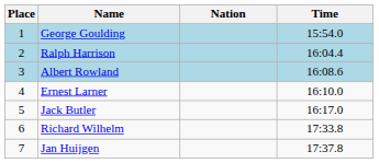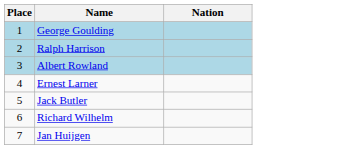 <table class=wikitable>
 <tr>
 <th width=20>Place</th>
 <th width=180>Name</th>
 <th width=120>Nation</th>
-<th width=120>Time</th>
 </tr>
 <tr bgcolor=lightblue>
 <td align=center>1</td>
 <td><a href='#'>George Goulding</a></td>
 <td></td>
-<td align=center>15:54.0</td>
 </tr>
 <tr bgcolor=lightblue>
 <td align=center>2</td>
 <td><a href='#'>Ralph Harrison</a></td>
 <td></td>
-<td align=center>16:04.4</td>
 </tr>
 <tr bgcolor=lightblue>
 <td align=center>3</td>
 <td><a href='#'>Albert Rowland</a></td>
 <td></td>
-<td align=center>16:08.6</td>
 </tr>
 <tr>
 <td align=center>4</td>
 <td><a href='#'>Ernest Larner</a></td>
 <td></td>
-<td align=center>16:10.0</td>
 </tr>
 <tr>
 <td align=center>5</td>
 <td><a href='#'>Jack Butler</a></td>
 <td></td>
-<td align=center>16:17.0</td>
 </tr>
 <tr>
 <td align=center>6</td>
 <td><a href='#'>Richard Wilhelm</a></td>
 <td></td>
-<td align=center>17:33.8</td>
 </tr>
 <tr>
 <td align=center>7</td>
 <td><a href='#'>Jan Huijgen</a></td>
 <td></td>
-<td align=center>17:37.8</td>
 </tr>
 </table>
